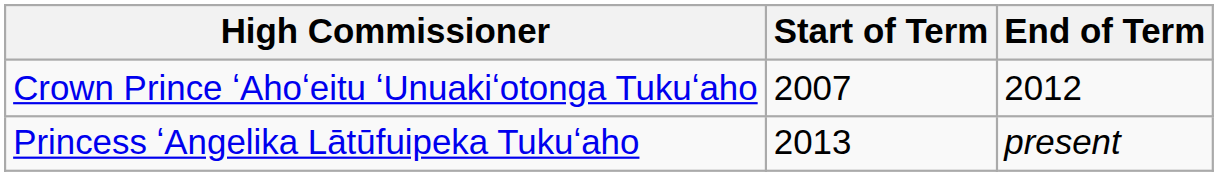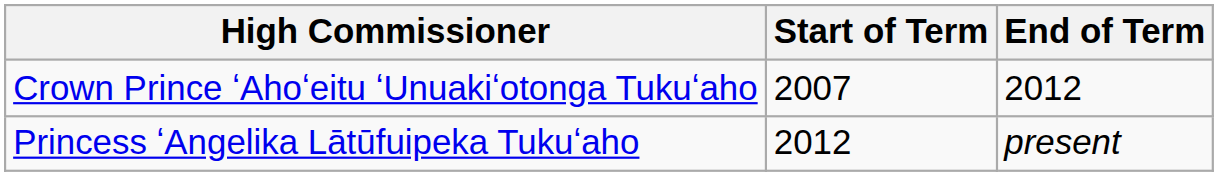 <table class="wikitable">
 <tr>
 <th>High Commissioner</th>
 <th>Start of Term</th>
 <th>End of Term</th>
 </tr>
 <tr>
 <td><a href='#'>Crown Prince ʻAhoʻeitu ʻUnuakiʻotonga Tukuʻaho</a></td>
 <td>2007</td>
 <td>2012</td>
 </tr>
 <tr>
 <td><a href='#'>Princess ʻAngelika Lātūfuipeka Tukuʻaho</a></td>
-<td>2013</td>
+<td>2012</td>
 <td><em>present</em></td>
 </tr>
 </table>
